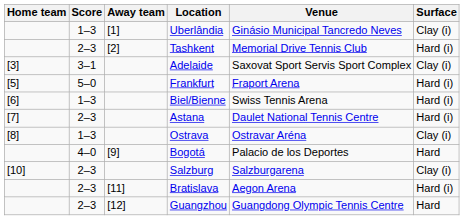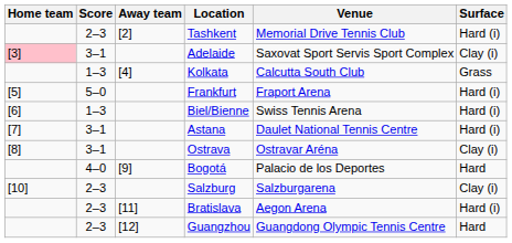 <table class="wikitable">
 <tr>
 <th>Home team</th>
 <th>Score</th>
 <th>Away team</th>
 <th>Location</th>
 <th>Venue</th>
 <th>Surface</th>
 </tr>
 <tr>
 <td></td>
-<td style="text-align:center;">1–3</td>
-<td><strong></strong> [1]</td>
-<td><a href='#'>Uberlândia</a></td>
-<td><a href='#'>Ginásio Municipal Tancredo Neves</a></td>
-<td>Clay (i)</td>
-</tr>
-<tr>
-<td></td>
 <td style="text-align:center;">2–3</td>
 <td><strong></strong> [2]</td>
 <td><a href='#'>Tashkent</a></td>
 <td><a href='#'>Memorial Drive Tennis Club</a></td>
 <td>Hard (i)</td>
 </tr>
 <tr>
-<td><strong></strong> [3]</td>
+<td style="background: pink;"><strong></strong> [3]</td>
 <td style="text-align:center;">3–1</td>
 <td></td>
 <td><a href='#'>Adelaide</a></td>
 <td>Saxovat Sport Servis Sport Complex</td>
 <td>Clay (i)</td>
+</tr>
+<tr>
+<td></td>
+<td style="text-align:center;">1–3</td>
+<td><strong></strong> [4]</td>
+<td><a href='#'>Kolkata</a></td>
+<td><a href='#'>Calcutta South Club</a></td>
+<td>Grass</td>
 </tr>
 <tr>
 <td><strong></strong> [5]</td>
 <td style="text-align:center;">5–0</td>
 <td></td>
 <td><a href='#'>Frankfurt</a></td>
 <td><a href='#'>Fraport Arena</a></td>
 <td>Hard (i)</td>
 </tr>
 <tr>
 <td> [6]</td>
 <td style="text-align:center;">1–3</td>
 <td><strong></strong></td>
 <td><a href='#'>Biel/Bienne</a></td>
 <td>Swiss Tennis Arena</td>
 <td>Hard (i)</td>
 </tr>
 <tr>
 <td><strong></strong> [7]</td>
-<td style="text-align:center;">2–3</td>
+<td style="text-align:center;">3–1</td>
 <td></td>
 <td><a href='#'>Astana</a></td>
 <td><a href='#'>Daulet National Tennis Centre</a></td>
 <td>Hard (i)</td>
 </tr>
 <tr>
 <td> [8]</td>
-<td style="text-align:center;">1–3</td>
+<td style="text-align:center;">3–1</td>
 <td><strong></strong></td>
 <td><a href='#'>Ostrava</a></td>
 <td><a href='#'>Ostravar Aréna</a></td>
 <td>Clay (i)</td>
 </tr>
 <tr>
 <td><strong></strong></td>
 <td style="text-align:center;">4–0</td>
 <td> [9]</td>
 <td><a href='#'>Bogotá</a></td>
 <td>Palacio de los Deportes</td>
 <td>Hard</td>
 </tr>
 <tr>
 <td> [10]</td>
 <td style="text-align:center;">2–3</td>
 <td><strong></strong></td>
 <td><a href='#'>Salzburg</a></td>
 <td><a href='#'>Salzburgarena</a></td>
 <td>Clay (i)</td>
 </tr>
 <tr>
 <td></td>
 <td style="text-align:center;">2–3</td>
 <td><strong></strong> [11]</td>
 <td><a href='#'>Bratislava</a></td>
 <td><a href='#'>Aegon Arena</a></td>
 <td>Hard (i)</td>
 </tr>
 <tr>
 <td></td>
 <td style="text-align:center;">2–3</td>
 <td><strong></strong> [12]</td>
 <td><a href='#'>Guangzhou</a></td>
 <td><a href='#'>Guangdong Olympic Tennis Centre</a></td>
 <td>Hard</td>
 </tr>
 </table>
